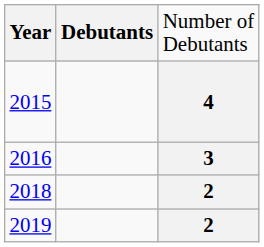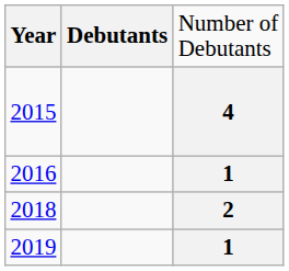 <table class="wikitable">
 <tr>
 <th>Year</th>
 <th>Debutants</th>
 <td>Number of <br> Debutants</td>
 </tr>
 <tr>
 <td><a href='#'>2015</a></td>
 <td> <br>  <br>  <br> </td>
 <th>4</th>
 </tr>
 <tr>
 <td><a href='#'>2016</a></td>
 <td></td>
-<th>3</th>
+<th>1</th>
 </tr>
 <tr>
 <td><a href='#'>2018</a></td>
 <td> <br> </td>
 <th>2</th>
 </tr>
 <tr>
 <td><a href='#'>2019</a></td>
 <td> <br> </td>
-<th>2</th>
+<th>1</th>
 </tr>
 </table>
